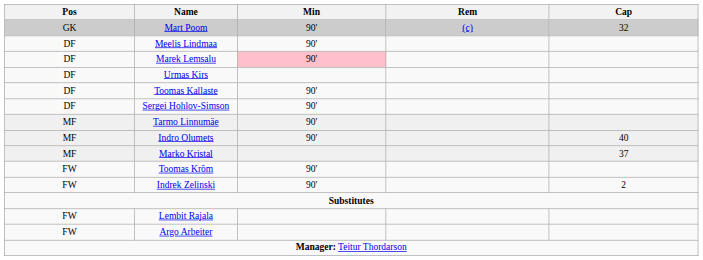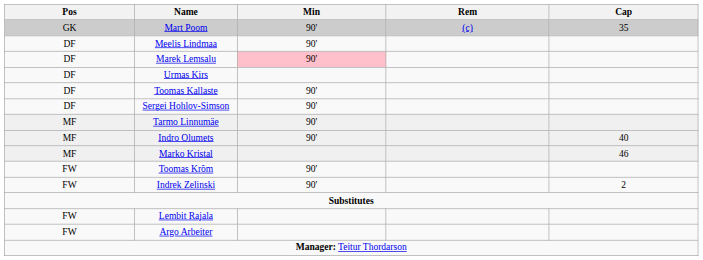 <table class="wikitable collapsible collapsed" align="center" style="font-size:85%; text-align:center;" width="50%">
 <tr>
 <th>Pos</th>
 <th width=140>Name</th>
 <th>Min</th>
 <th>Rem</th>
 <th>Cap</th>
 </tr>
 <tr bgcolor="cccccc">
 <td>GK</td>
 <td><a href='#'>Mart Poom</a></td>
 <td>90'</td>
 <td><a href='#'>(c)</a></td>
-<td>32</td>
+<td>35</td>
 </tr>
 <tr>
 <td>DF</td>
 <td><a href='#'>Meelis Lindmaa</a></td>
 <td>90'</td>
 <td></td>
 <td></td>
 </tr>
 <tr>
 <td>DF</td>
 <td><a href='#'>Marek Lemsalu</a></td>
 <td style="background: pink;">90'</td>
 <td></td>
 <td></td>
 </tr>
 <tr>
 <td>DF</td>
 <td><a href='#'>Urmas Kirs</a></td>
 <td></td>
 <td></td>
 <td></td>
 </tr>
 <tr>
 <td>DF</td>
 <td><a href='#'>Toomas Kallaste</a></td>
 <td>90'</td>
 <td></td>
 <td></td>
 </tr>
 <tr>
 <td>DF</td>
 <td><a href='#'>Sergei Hohlov-Simson</a></td>
 <td>90'</td>
 <td></td>
 <td></td>
 </tr>
 <tr bgcolor="#F0F0F0">
 <td>MF</td>
 <td><a href='#'>Tarmo Linnumäe</a></td>
 <td>90'</td>
 <td></td>
 <td></td>
 </tr>
 <tr bgcolor="#F0F0F0">
 <td>MF</td>
 <td><a href='#'>Indro Olumets</a></td>
 <td>90'</td>
 <td></td>
 <td>40</td>
 </tr>
 <tr bgcolor="#F0F0F0">
 <td>MF</td>
 <td><a href='#'>Marko Kristal</a></td>
 <td></td>
 <td></td>
-<td>37</td>
+<td>46</td>
 </tr>
 <tr>
 <td>FW</td>
 <td><a href='#'>Toomas Krõm</a></td>
 <td>90'</td>
 <td></td>
 <td></td>
 </tr>
 <tr>
 <td>FW</td>
 <td><a href='#'>Indrek Zelinski</a></td>
 <td>90'</td>
 <td></td>
 <td>2</td>
 </tr>
 <tr>
 <td colspan=5 align=center><strong>Substitutes</strong></td>
 </tr>
 <tr>
 <td>FW</td>
 <td><a href='#'>Lembit Rajala</a></td>
 <td></td>
 <td></td>
 <td></td>
 </tr>
 <tr>
 <td>FW</td>
 <td><a href='#'>Argo Arbeiter</a></td>
 <td></td>
 <td></td>
 <td></td>
 </tr>
 <tr>
 <td colspan=5 align=center><strong>Manager:</strong>  <a href='#'>Teitur Thordarson</a></td>
 </tr>
 </table>
